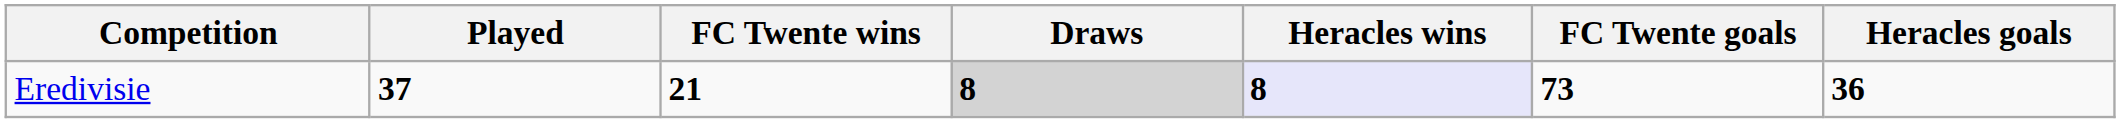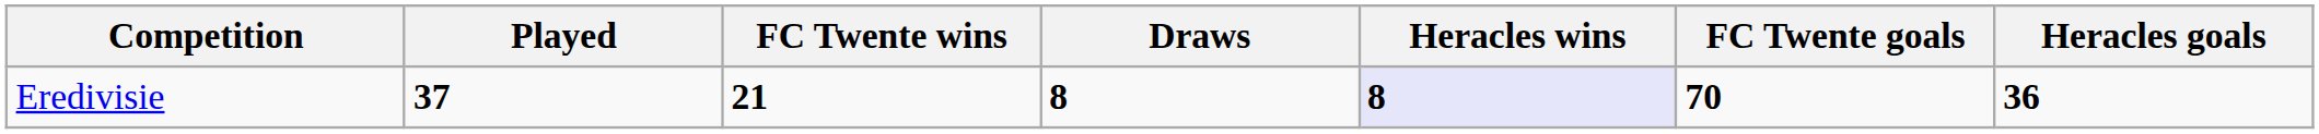 <table class=wikitable style="text-align:center; margin-left:1em; font-size:90%;">
 <tr>
 <th width=15%>Competition</th>
 <th width=12%>Played</th>
 <th width=12%>FC Twente wins</th>
 <th width=12%>Draws</th>
 <th width=12%>Heracles wins</th>
 <th width=12%>FC Twente goals</th>
 <th width=12%>Heracles goals</th>
 </tr>
 <tr align=left>
 <td><a href='#'>Eredivisie</a></td>
 <td><strong>37</strong></td>
 <td><strong>21</strong></td>
-<td style="background: lightgrey;"><strong>8</strong></td>
+<td><strong>8</strong></td>
 <td style="background: lavender;"><strong>8</strong></td>
-<td><strong>73</strong></td>
+<td><strong>70</strong></td>
 <td><strong>36</strong></td>
 </tr>
 </table>
